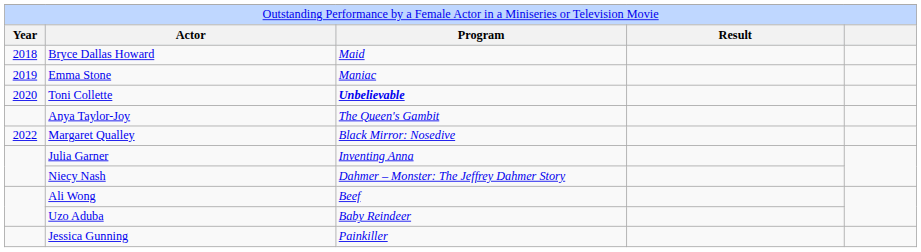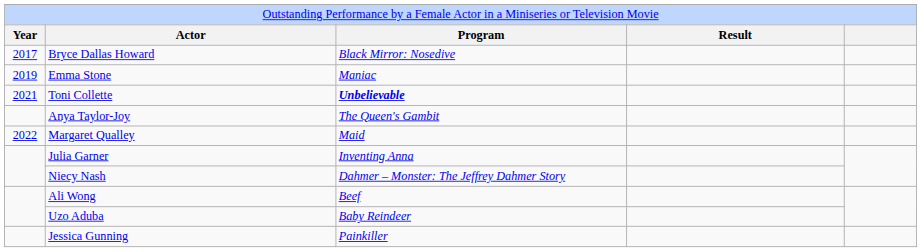 <table class="wikitable plainrowheaders" style="font-size: 90%" width=85%>
 <tr>
 </tr>
 <tr ---- bgcolor="#bfd7ff">
 <td colspan=6 align=center><a href='#'>Outstanding Performance by a Female Actor in a Miniseries or Television Movie</a></td>
 </tr>
 <tr ---- bgcolor="#ebf5ff">
 <th scope="col" style="width:2%;">Year</th>
 <th scope="col" style="width:20%;">Actor</th>
 <th scope="col" style="width:20%;">Program</th>
 <th scope="col" style="width:15%;">Result</th>
 <th scope="col" class="unsortable" style="width:5%;"></th>
 </tr>
 <tr>
-<td style="text-align: center;"><a href='#'>2018</a></td>
+<td style="text-align: center;"><a href='#'>2017</a></td>
 <td><a href='#'>Bryce Dallas Howard</a></td>
-<td><em><a href='#'>Maid</a></em></td>
+<td><em><a href='#'>Black Mirror: Nosedive</a></em></td>
 <td></td>
 <td style="text-align: center;"></td>
 </tr>
 <tr>
 <td style="text-align: center;"><a href='#'>2019</a></td>
 <td><a href='#'>Emma Stone</a></td>
 <td><em><a href='#'>Maniac</a></em></td>
 <td></td>
 <td></td>
 </tr>
 <tr>
-<td style="text-align: center;"><a href='#'>2020</a></td>
+<td style="text-align: center;"><a href='#'>2021</a></td>
 <td><a href='#'>Toni Collette</a></td>
 <td><strong><em><a href='#'>Unbelievable</a></em></strong></td>
 <td></td>
 <td></td>
 </tr>
 <tr>
 <td></td>
 <td><a href='#'>Anya Taylor-Joy</a></td>
 <td><em><a href='#'>The Queen's Gambit</a></em></td>
 <td></td>
 <td align="center"></td>
 </tr>
 <tr>
 <td style="text-align: center;"><a href='#'>2022</a></td>
 <td><a href='#'>Margaret Qualley</a></td>
-<td><em><a href='#'>Black Mirror: Nosedive</a></em></td>
+<td><em><a href='#'>Maid</a></em></td>
 <td></td>
 <td align="center"></td>
 </tr>
 <tr>
 <td rowspan=2></td>
 <td><a href='#'>Julia Garner</a></td>
 <td><em><a href='#'>Inventing Anna</a></em></td>
 <td></td>
 <td rowspan=2 align="center"></td>
 </tr>
 <tr>
 <td><a href='#'>Niecy Nash</a></td>
 <td><em><a href='#'>Dahmer – Monster: The Jeffrey Dahmer Story</a></em></td>
 <td></td>
 </tr>
 <tr>
 <td rowspan=2></td>
 <td><a href='#'>Ali Wong</a></td>
 <td><em><a href='#'>Beef</a></em></td>
 <td></td>
 <td rowspan=2 align="center"></td>
 </tr>
 <tr>
 <td><a href='#'>Uzo Aduba</a></td>
 <td><em><a href='#'>Baby Reindeer</a></em></td>
 <td></td>
 </tr>
 <tr>
 <td></td>
 <td><a href='#'>Jessica Gunning</a></td>
 <td><em><a href='#'>Painkiller</a></em></td>
 <td></td>
 <td align="center"></td>
 </tr>
 </table>
